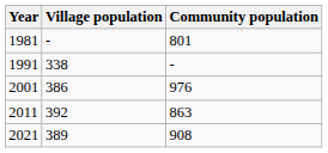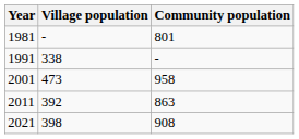 <table class="wikitable">
 <tr>
 <th>Year</th>
 <th>Village population</th>
 <th>Community population</th>
 </tr>
 <tr>
 <td>1981</td>
 <td>-</td>
 <td>801</td>
 </tr>
 <tr>
 <td>1991</td>
 <td>338</td>
 <td>-</td>
 </tr>
 <tr>
 <td>2001</td>
-<td>386</td>
-<td>976</td>
+<td>473</td>
+<td>958</td>
 </tr>
 <tr>
 <td>2011</td>
 <td>392</td>
 <td>863</td>
 </tr>
 <tr>
 <td>2021</td>
-<td>389</td>
+<td>398</td>
 <td>908</td>
 </tr>
 </table>
